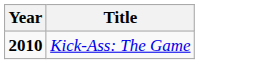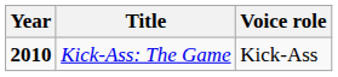 <table class="wikitable">
 <tr>
 <th>Year</th>
 <th>Title</th>
+<th>Voice role</th>
 </tr>
 <tr>
 <td><strong>2010</strong></td>
 <td><em><a href='#'>Kick-Ass: The Game</a></em></td>
+<td>Kick-Ass</td>
 </tr>
 </table>
